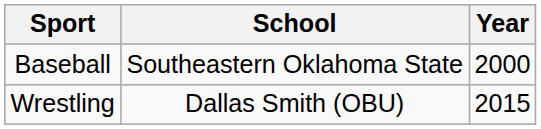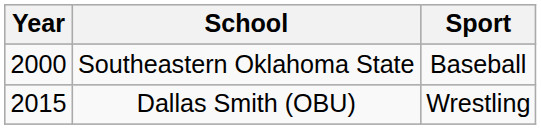 <table class="wikitable" style=text-align:center>
 <tr>
+<th>Year</th>
+<th>School</th>
 <th>Sport</th>
-<th>School</th>
-<th>Year</th>
 </tr>
 <tr>
+<td>2000</td>
+<td>Southeastern Oklahoma State</td>
 <td>Baseball</td>
-<td>Southeastern Oklahoma State</td>
-<td>2000</td>
 </tr>
 <tr>
+<td>2015</td>
+<td>Dallas Smith (OBU)</td>
 <td>Wrestling</td>
-<td>Dallas Smith (OBU)</td>
-<td>2015</td>
 </tr>
 </table>
